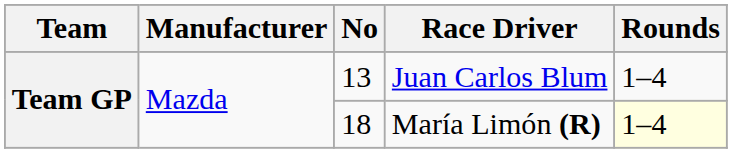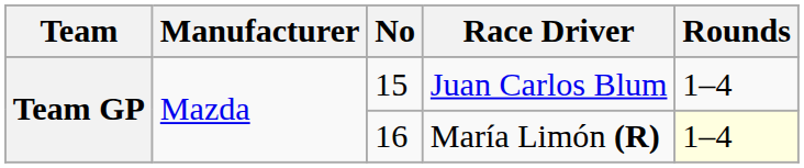 <table class="wikitable">
 <tr>
 <th>Team</th>
 <th>Manufacturer</th>
 <th>No</th>
 <th>Race Driver</th>
 <th>Rounds</th>
 </tr>
 <tr>
 <th rowspan=2>Team GP</th>
 <td rowspan=2><a href='#'>Mazda</a></td>
-<td>13</td>
+<td>15</td>
 <td><a href='#'>Juan Carlos Blum</a></td>
 <td>1–4</td>
 </tr>
 <tr>
-<td>18</td>
+<td>16</td>
 <td>María Limón <strong>(R)</strong></td>
 <td style="background: lightyellow;">1–4</td>
 </tr>
 </table>
